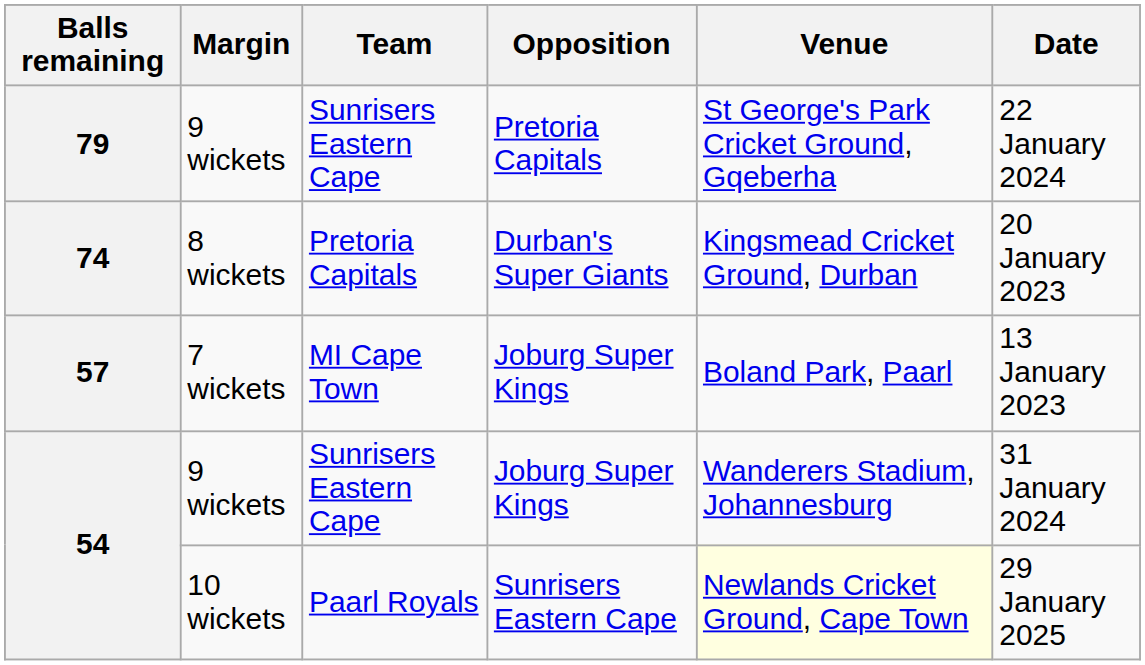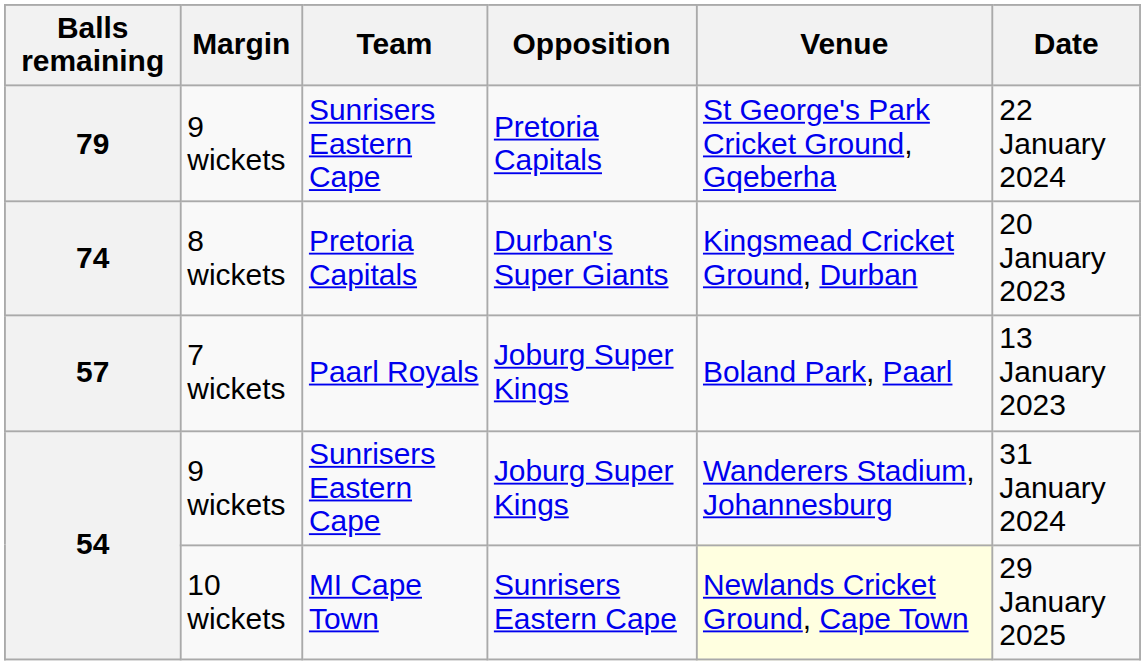 <table class="wikitable">
 <tr>
 <th>Balls remaining</th>
 <th>Margin</th>
 <th>Team</th>
 <th>Opposition</th>
 <th>Venue</th>
 <th>Date</th>
 </tr>
 <tr>
 <th>79</th>
 <td>9 wickets</td>
 <td><a href='#'>Sunrisers Eastern Cape</a></td>
 <td><a href='#'>Pretoria Capitals</a></td>
 <td><a href='#'>St George's Park Cricket Ground</a>, <a href='#'>Gqeberha</a></td>
 <td>22 January 2024</td>
 </tr>
 <tr>
 <th>74</th>
 <td>8 wickets</td>
 <td><a href='#'>Pretoria Capitals</a></td>
 <td><a href='#'>Durban's Super Giants</a></td>
 <td><a href='#'>Kingsmead Cricket Ground</a>, <a href='#'>Durban</a></td>
 <td>20 January 2023</td>
 </tr>
 <tr>
 <th>57</th>
 <td>7 wickets</td>
-<td><a href='#'>MI Cape Town</a></td>
+<td><a href='#'>Paarl Royals</a></td>
 <td><a href='#'>Joburg Super Kings</a></td>
 <td><a href='#'>Boland Park</a>, <a href='#'>Paarl</a></td>
 <td>13 January 2023</td>
 </tr>
 <tr>
 <th rowspan=2>54</th>
 <td>9 wickets</td>
 <td><a href='#'>Sunrisers Eastern Cape</a></td>
 <td><a href='#'>Joburg Super Kings</a></td>
 <td><a href='#'>Wanderers Stadium</a>, <a href='#'>Johannesburg</a></td>
 <td>31 January 2024</td>
 </tr>
 <tr>
 <td>10 wickets</td>
-<td><a href='#'>Paarl Royals</a></td>
+<td><a href='#'>MI Cape Town</a></td>
 <td><a href='#'>Sunrisers Eastern Cape</a></td>
 <td style="background: lightyellow;"><a href='#'>Newlands Cricket Ground</a>, <a href='#'>Cape Town</a></td>
 <td>29 January 2025</td>
 </tr>
 </table>
